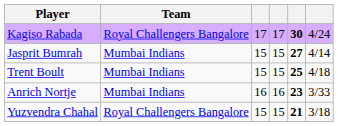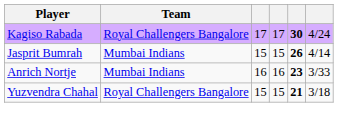 <table class="wikitable sortable" style="text-align:center">
 <tr>
 <th class="unsortable">Player</th>
 <th>Team</th>
 <th></th>
 <th></th>
 <th></th>
 <th></th>
 </tr>
 <tr style="background:#D6ADFF">
 <td style="text-align:left"><a href='#'>Kagiso Rabada</a></td>
 <td style="text-align:left"><a href='#'>Royal Challengers Bangalore</a></td>
 <td>17</td>
 <td>17</td>
 <td><strong>30</strong></td>
 <td>4/24</td>
 </tr>
 <tr>
 <td style="text-align:left"><a href='#'>Jasprit Bumrah</a></td>
 <td style="text-align:left"><a href='#'>Mumbai Indians</a></td>
 <td>15</td>
 <td>15</td>
-<td><strong>27</strong></td>
+<td><strong>26</strong></td>
 <td>4/14</td>
-</tr>
-<tr>
-<td style="text-align:left"><a href='#'>Trent Boult</a></td>
-<td style="text-align:left"><a href='#'>Mumbai Indians</a></td>
-<td>15</td>
-<td>15</td>
-<td><strong>25</strong></td>
-<td>4/18</td>
 </tr>
 <tr>
 <td style="text-align:left"><a href='#'>Anrich Nortje</a></td>
 <td style="text-align:left"><a href='#'>Mumbai Indians</a></td>
 <td>16</td>
 <td>16</td>
 <td><strong>23</strong></td>
 <td>3/33</td>
 </tr>
 <tr>
 <td style="text-align:left"><a href='#'>Yuzvendra Chahal</a></td>
 <td style="text-align:left"><a href='#'>Royal Challengers Bangalore</a></td>
 <td>15</td>
 <td>15</td>
 <td><strong>21</strong></td>
 <td>3/18</td>
 </tr>
 </table>
